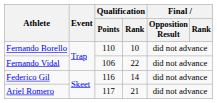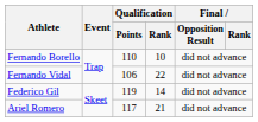 <table class="wikitable" style="font-size:90%;text-align:center">
 <tr>
 <th rowspan=2>Athlete</th>
 <th rowspan=2>Event</th>
 <th colspan=2>Qualification</th>
 <th colspan=2>Final / </th>
 </tr>
 <tr style=font-size:95%>
 <th>Points</th>
 <th>Rank</th>
 <th>Opposition<br>Result</th>
 <th>Rank</th>
 </tr>
 <tr>
 <td style="text-align:left"><a href='#'>Fernando Borello</a></td>
 <td style="text-align:left" rowspan=2><a href='#'>Trap</a></td>
 <td>110</td>
 <td>10</td>
 <td colspan=2>did not advance</td>
 </tr>
 <tr>
 <td style="text-align:left"><a href='#'>Fernando Vidal</a></td>
 <td>106</td>
 <td>22</td>
 <td colspan=2>did not advance</td>
 </tr>
 <tr>
 <td style="text-align:left"><a href='#'>Federico Gil</a></td>
 <td style="text-align:left" rowspan=2><a href='#'>Skeet</a></td>
-<td>116</td>
+<td>119</td>
 <td>14</td>
 <td colspan=2>did not advance</td>
 </tr>
 <tr>
 <td style="text-align:left"><a href='#'>Ariel Romero</a></td>
 <td>117</td>
 <td>21</td>
 <td colspan=2>did not advance</td>
 </tr>
 </table>
